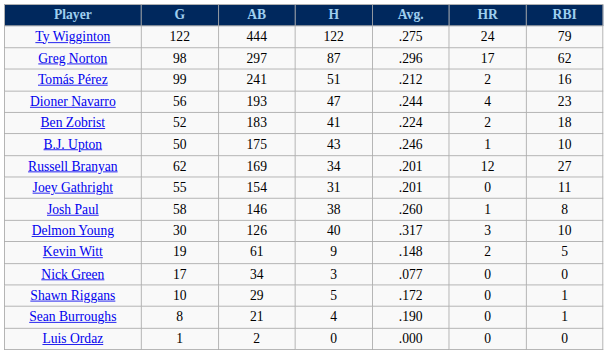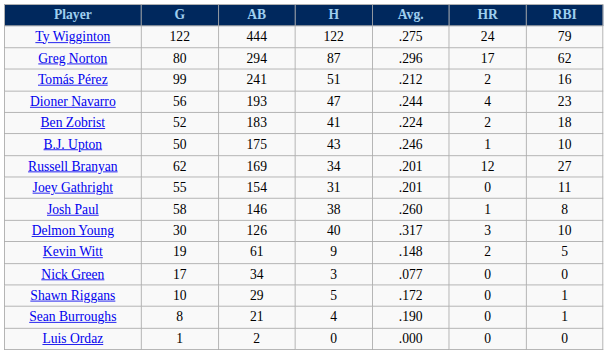 <table class="wikitable sortable">
 <tr>
 <th style="background:#00285d; color:#9eceee; width:16%;">Player</th>
 <th style="background:#00285d; color:#9eceee; width:9%;">G</th>
 <th style="background:#00285d; color:#9eceee; width:9%;">AB</th>
 <th style="background:#00285d; color:#9eceee; width:9%;">H</th>
 <th style="background:#00285d; color:#9eceee; width:9%;">Avg.</th>
 <th style="background:#00285d; color:#9eceee; width:9%;">HR</th>
 <th style="background:#00285d; color:#9eceee; width:9%;">RBI</th>
 </tr>
 <tr align=center>
 <td><a href='#'>Ty Wigginton</a></td>
 <td>122</td>
 <td>444</td>
 <td>122</td>
 <td>.275</td>
 <td>24</td>
 <td>79</td>
 </tr>
 <tr align=center>
 <td><a href='#'>Greg Norton</a></td>
-<td>98</td>
-<td>297</td>
+<td>80</td>
+<td>294</td>
 <td>87</td>
 <td>.296</td>
 <td>17</td>
 <td>62</td>
 </tr>
 <tr align=center>
 <td><a href='#'>Tomás Pérez</a></td>
 <td>99</td>
 <td>241</td>
 <td>51</td>
 <td>.212</td>
 <td>2</td>
 <td>16</td>
 </tr>
 <tr align=center>
 <td><a href='#'>Dioner Navarro</a></td>
 <td>56</td>
 <td>193</td>
 <td>47</td>
 <td>.244</td>
 <td>4</td>
 <td>23</td>
 </tr>
 <tr align=center>
 <td><a href='#'>Ben Zobrist</a></td>
 <td>52</td>
 <td>183</td>
 <td>41</td>
 <td>.224</td>
 <td>2</td>
 <td>18</td>
 </tr>
 <tr align=center>
 <td><a href='#'>B.J. Upton</a></td>
 <td>50</td>
 <td>175</td>
 <td>43</td>
 <td>.246</td>
 <td>1</td>
 <td>10</td>
 </tr>
 <tr align=center>
 <td><a href='#'>Russell Branyan</a></td>
 <td>62</td>
 <td>169</td>
 <td>34</td>
 <td>.201</td>
 <td>12</td>
 <td>27</td>
 </tr>
 <tr align=center>
 <td><a href='#'>Joey Gathright</a></td>
 <td>55</td>
 <td>154</td>
 <td>31</td>
 <td>.201</td>
 <td>0</td>
 <td>11</td>
 </tr>
 <tr align=center>
 <td><a href='#'>Josh Paul</a></td>
 <td>58</td>
 <td>146</td>
 <td>38</td>
 <td>.260</td>
 <td>1</td>
 <td>8</td>
 </tr>
 <tr align=center>
 <td><a href='#'>Delmon Young</a></td>
 <td>30</td>
 <td>126</td>
 <td>40</td>
 <td>.317</td>
 <td>3</td>
 <td>10</td>
 </tr>
 <tr align=center>
 <td><a href='#'>Kevin Witt</a></td>
 <td>19</td>
 <td>61</td>
 <td>9</td>
 <td>.148</td>
 <td>2</td>
 <td>5</td>
 </tr>
 <tr align=center>
 <td><a href='#'>Nick Green</a></td>
 <td>17</td>
 <td>34</td>
 <td>3</td>
 <td>.077</td>
 <td>0</td>
 <td>0</td>
 </tr>
 <tr align=center>
 <td><a href='#'>Shawn Riggans</a></td>
 <td>10</td>
 <td>29</td>
 <td>5</td>
 <td>.172</td>
 <td>0</td>
 <td>1</td>
 </tr>
 <tr align=center>
 <td><a href='#'>Sean Burroughs</a></td>
 <td>8</td>
 <td>21</td>
 <td>4</td>
 <td>.190</td>
 <td>0</td>
 <td>1</td>
 </tr>
 <tr align=center>
 <td><a href='#'>Luis Ordaz</a></td>
 <td>1</td>
 <td>2</td>
 <td>0</td>
 <td>.000</td>
 <td>0</td>
 <td>0</td>
 </tr>
 </table>
